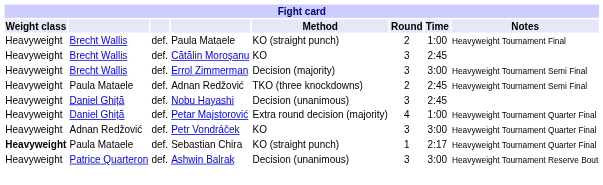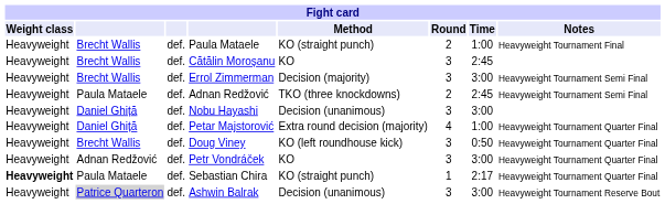 <table class="toccolours" style="font-size: 80%;">
 <tr>
 <th colspan="8" style="background-color: #ccf; color: #000080; text-align: center;"><strong>Fight card</strong></th>
 </tr>
 <tr>
 <th colspan="1" style="background-color: #E6E8FA; color: #000000; text-align: center;">Weight class</th>
 <th colspan="1" style="background-color: #E6E8FA; color: #000000; text-align: center;"></th>
 <th colspan="1" style="background-color: #E6E8FA; color: #000000; text-align: center;"></th>
 <th colspan="1" style="background-color: #E6E8FA; color: #000000; text-align: center;"></th>
 <th colspan="1" style="background-color: #E6E8FA; color: #000000; text-align: center;">Method</th>
 <th colspan="1" style="background-color: #E6E8FA; color: #000000; text-align: center;">Round</th>
 <th colspan="1" style="background-color: #E6E8FA; color: #000000; text-align: center;">Time</th>
 <th colspan="1" style="background-color: #E6E8FA; color: #000000; text-align: center;">Notes</th>
 </tr>
 <tr>
 <td>Heavyweight</td>
 <td> <a href='#'>Brecht Wallis</a></td>
 <td align=center>def.</td>
 <td> Paula Mataele</td>
 <td>KO (straight punch)</td>
 <td align=center>2</td>
 <td align=center>1:00</td>
 <td><small>Heavyweight Tournament Final</small></td>
 </tr>
 <tr>
 <td>Heavyweight</td>
 <td> <a href='#'>Brecht Wallis</a></td>
 <td align=center>def.</td>
 <td> <a href='#'>Cătălin Moroșanu</a></td>
 <td>KO</td>
 <td align=center>3</td>
 <td align=center>2:45</td>
 <td></td>
 </tr>
 <tr>
 <td>Heavyweight</td>
 <td> <a href='#'>Brecht Wallis</a></td>
 <td align=center>def.</td>
 <td> <a href='#'>Errol Zimmerman</a></td>
 <td>Decision (majority)</td>
 <td align=center>3</td>
 <td align=center>3:00</td>
 <td><small>Heavyweight Tournament Semi Final</small></td>
 </tr>
 <tr>
 <td>Heavyweight</td>
 <td> Paula Mataele</td>
 <td align=center>def.</td>
 <td> Adnan Redžović</td>
 <td>TKO (three knockdowns)</td>
 <td align=center>2</td>
 <td align=center>2:45</td>
 <td><small>Heavyweight Tournament Semi Final</small></td>
 </tr>
 <tr>
 <td>Heavyweight</td>
 <td> <a href='#'>Daniel Ghiță</a></td>
 <td align=center>def.</td>
 <td> <a href='#'>Nobu Hayashi</a></td>
 <td>Decision (unanimous)</td>
 <td align=center>3</td>
-<td align=center>2:45</td>
+<td align=center>3:00</td>
 <td></td>
 </tr>
 <tr>
 <td>Heavyweight</td>
 <td> <a href='#'>Daniel Ghiță</a></td>
 <td align=center>def.</td>
 <td> <a href='#'>Petar Majstorović</a></td>
 <td>Extra round decision (majority)</td>
 <td align=center>4</td>
 <td align=center>1:00</td>
 <td><small>Heavyweight Tournament Quarter Final</small></td>
+</tr>
+<tr>
+<td>Heavyweight</td>
+<td> <a href='#'>Brecht Wallis</a></td>
+<td align=center>def.</td>
+<td> <a href='#'>Doug Viney</a></td>
+<td>KO (left roundhouse kick)</td>
+<td align=center>3</td>
+<td align=center>0:50</td>
+<td><small>Heavyweight Tournament Quarter Final</small></td>
+<td></td>
 </tr>
 <tr>
 <td>Heavyweight</td>
 <td> Adnan Redžović</td>
 <td align=center>def.</td>
 <td> <a href='#'>Petr Vondráček</a></td>
 <td>KO</td>
 <td align=center>3</td>
 <td align=center>3:00</td>
 <td><small>Heavyweight Tournament Quarter Final</small></td>
 </tr>
 <tr>
 <td><strong>Heavyweight</strong></td>
 <td> Paula Mataele</td>
 <td align=center>def.</td>
 <td> Sebastian Chira</td>
 <td>KO (straight punch)</td>
 <td align=center>1</td>
 <td align=center>2:17</td>
 <td><small>Heavyweight Tournament Quarter Final</small></td>
 </tr>
 <tr>
 <td>Heavyweight</td>
-<td> <a href='#'>Patrice Quarteron</a></td>
+<td style="background: lightgrey;"> <a href='#'>Patrice Quarteron</a></td>
 <td align=center>def.</td>
 <td> <a href='#'>Ashwin Balrak</a></td>
 <td>Decision (unanimous)</td>
 <td align=center>3</td>
 <td align=center>3:00</td>
 <td><small>Heavyweight Tournament Reserve Bout</small></td>
 </tr>
 <tr>
 </tr>
 </table>
